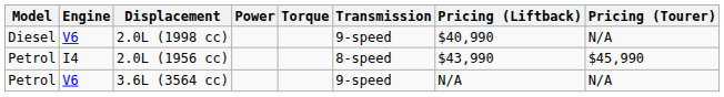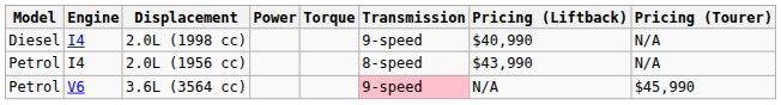 <table class="wikitable">
 <tr>
 <th>Model</th>
 <th>Engine</th>
 <th>Displacement</th>
 <th>Power</th>
 <th>Torque</th>
 <th>Transmission</th>
 <th>Pricing (Liftback)</th>
 <th>Pricing (Tourer)</th>
 </tr>
 <tr>
 <td>Diesel</td>
-<td><a href='#'>V6</a></td>
+<td><a href='#'>I4</a></td>
 <td>2.0L (1998 cc)</td>
 <td></td>
 <td></td>
 <td>9-speed</td>
 <td>$40,990</td>
 <td>N/A</td>
 </tr>
 <tr>
 <td>Petrol</td>
 <td>I4</td>
 <td>2.0L (1956 cc)</td>
 <td></td>
 <td></td>
 <td>8-speed</td>
 <td>$43,990</td>
-<td>$45,990</td>
+<td>N/A</td>
 </tr>
 <tr>
 <td>Petrol</td>
 <td><a href='#'>V6</a></td>
 <td>3.6L (3564 cc)</td>
 <td></td>
 <td></td>
-<td>9-speed</td>
+<td style="background: pink;">9-speed</td>
 <td>N/A</td>
-<td>N/A</td>
+<td>$45,990</td>
 </tr>
 </table>
